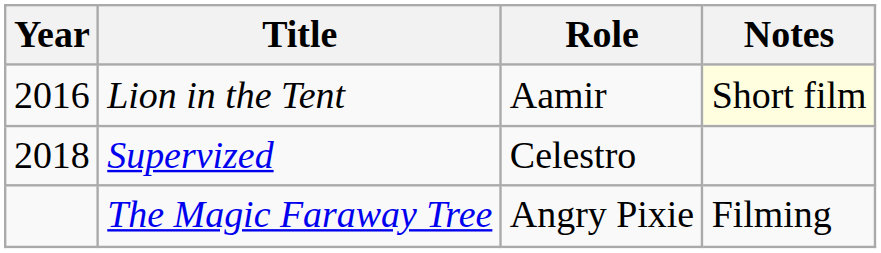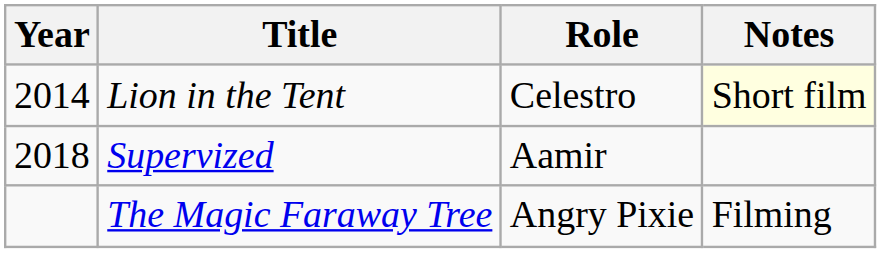 <table class="wikitable unsortable">
 <tr>
 <th>Year</th>
 <th>Title</th>
 <th>Role</th>
 <th>Notes</th>
 </tr>
 <tr>
-<td>2016</td>
+<td>2014</td>
 <td><em>Lion in the Tent</em></td>
-<td>Aamir</td>
+<td>Celestro</td>
 <td style="background: lightyellow;">Short film</td>
 </tr>
 <tr>
 <td>2018</td>
 <td><em><a href='#'>Supervized</a></em></td>
-<td>Celestro</td>
+<td>Aamir</td>
 <td></td>
 </tr>
 <tr>
 <td></td>
 <td><em><a href='#'>The Magic Faraway Tree</a></em></td>
 <td>Angry Pixie</td>
 <td>Filming</td>
 </tr>
 </table>
